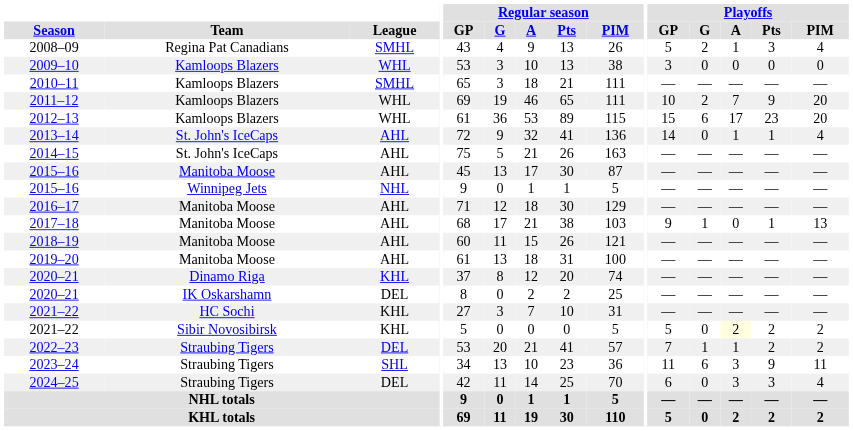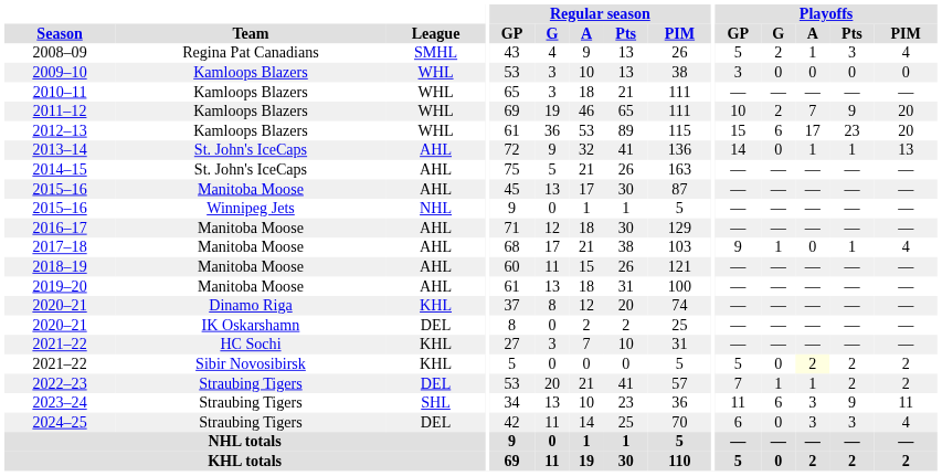 <table border="0" cellpadding="1" cellspacing="0" style="text-align:center; width:60em">
 <tr bgcolor="#e0e0e0">
 <th colspan="3" bgcolor="#ffffff"></th>
 <th rowspan="99" bgcolor="#ffffff"></th>
 <th colspan="5"><a href='#'>Regular season</a></th>
 <th rowspan="99" bgcolor="#ffffff"></th>
 <th colspan="5"><a href='#'>Playoffs</a></th>
 </tr>
 <tr bgcolor="#e0e0e0">
 <th><a href='#'>Season</a></th>
 <th>Team</th>
 <th>League</th>
 <th>GP</th>
 <th><a href='#'>G</a></th>
 <th><a href='#'>A</a></th>
 <th><a href='#'>Pts</a></th>
 <th><a href='#'>PIM</a></th>
 <th>GP</th>
 <th>G</th>
 <th>A</th>
 <th>Pts</th>
 <th>PIM</th>
 </tr>
 <tr>
 <td>2008–09</td>
 <td>Regina Pat Canadians</td>
 <td><a href='#'>SMHL</a></td>
 <td>43</td>
 <td>4</td>
 <td>9</td>
 <td>13</td>
 <td>26</td>
 <td>5</td>
 <td>2</td>
 <td>1</td>
 <td>3</td>
 <td>4</td>
 </tr>
 <tr bgcolor="#f0f0f0">
 <td><a href='#'>2009–10</a></td>
 <td><a href='#'>Kamloops Blazers</a></td>
 <td><a href='#'>WHL</a></td>
 <td>53</td>
 <td>3</td>
 <td>10</td>
 <td>13</td>
 <td>38</td>
 <td>3</td>
 <td>0</td>
 <td>0</td>
 <td>0</td>
 <td>0</td>
 </tr>
 <tr>
 <td><a href='#'>2010–11</a></td>
 <td>Kamloops Blazers</td>
-<td><a href='#'>SMHL</a></td>
+<td>WHL</td>
 <td>65</td>
 <td>3</td>
 <td>18</td>
 <td>21</td>
 <td>111</td>
 <td>—</td>
 <td>—</td>
 <td>—</td>
 <td>—</td>
 <td>—</td>
 </tr>
 <tr bgcolor="#f0f0f0">
 <td><a href='#'>2011–12</a></td>
 <td>Kamloops Blazers</td>
 <td>WHL</td>
 <td>69</td>
 <td>19</td>
 <td>46</td>
 <td>65</td>
 <td>111</td>
 <td>10</td>
 <td>2</td>
 <td>7</td>
 <td>9</td>
 <td>20</td>
 </tr>
 <tr>
 <td><a href='#'>2012–13</a></td>
 <td>Kamloops Blazers</td>
 <td>WHL</td>
 <td>61</td>
 <td>36</td>
 <td>53</td>
 <td>89</td>
 <td>115</td>
 <td>15</td>
 <td>6</td>
 <td>17</td>
 <td>23</td>
 <td>20</td>
 </tr>
 <tr bgcolor="#f0f0f0">
 <td><a href='#'>2013–14</a></td>
 <td><a href='#'>St. John's IceCaps</a></td>
 <td><a href='#'>AHL</a></td>
 <td>72</td>
 <td>9</td>
 <td>32</td>
 <td>41</td>
 <td>136</td>
 <td>14</td>
 <td>0</td>
 <td>1</td>
 <td>1</td>
-<td>4</td>
+<td>13</td>
 </tr>
 <tr>
 <td><a href='#'>2014–15</a></td>
 <td>St. John's IceCaps</td>
 <td>AHL</td>
 <td>75</td>
 <td>5</td>
 <td>21</td>
 <td>26</td>
 <td>163</td>
 <td>—</td>
 <td>—</td>
 <td>—</td>
 <td>—</td>
 <td>—</td>
 </tr>
 <tr bgcolor="#f0f0f0">
 <td><a href='#'>2015–16</a></td>
 <td><a href='#'>Manitoba Moose</a></td>
 <td>AHL</td>
 <td>45</td>
 <td>13</td>
 <td>17</td>
 <td>30</td>
 <td>87</td>
 <td>—</td>
 <td>—</td>
 <td>—</td>
 <td>—</td>
 <td>—</td>
 </tr>
 <tr>
 <td><a href='#'>2015–16</a></td>
 <td><a href='#'>Winnipeg Jets</a></td>
 <td><a href='#'>NHL</a></td>
 <td>9</td>
 <td>0</td>
 <td>1</td>
 <td>1</td>
 <td>5</td>
 <td>—</td>
 <td>—</td>
 <td>—</td>
 <td>—</td>
 <td>—</td>
 </tr>
 <tr bgcolor="#f0f0f0">
 <td><a href='#'>2016–17</a></td>
 <td>Manitoba Moose</td>
 <td>AHL</td>
 <td>71</td>
 <td>12</td>
 <td>18</td>
 <td>30</td>
 <td>129</td>
 <td>—</td>
 <td>—</td>
 <td>—</td>
 <td>—</td>
 <td>—</td>
 </tr>
 <tr>
 <td><a href='#'>2017–18</a></td>
 <td>Manitoba Moose</td>
 <td>AHL</td>
 <td>68</td>
 <td>17</td>
 <td>21</td>
 <td>38</td>
 <td>103</td>
 <td>9</td>
 <td>1</td>
 <td>0</td>
 <td>1</td>
-<td>13</td>
+<td>4</td>
 </tr>
 <tr bgcolor="#f0f0f0">
 <td><a href='#'>2018–19</a></td>
 <td>Manitoba Moose</td>
 <td>AHL</td>
 <td>60</td>
 <td>11</td>
 <td>15</td>
 <td>26</td>
 <td>121</td>
 <td>—</td>
 <td>—</td>
 <td>—</td>
 <td>—</td>
 <td>—</td>
 </tr>
 <tr>
 <td><a href='#'>2019–20</a></td>
 <td>Manitoba Moose</td>
 <td>AHL</td>
 <td>61</td>
 <td>13</td>
 <td>18</td>
 <td>31</td>
 <td>100</td>
 <td>—</td>
 <td>—</td>
 <td>—</td>
 <td>—</td>
 <td>—</td>
 </tr>
 <tr bgcolor="#f0f0f0">
 <td><a href='#'>2020–21</a></td>
 <td><a href='#'>Dinamo Riga</a></td>
 <td><a href='#'>KHL</a></td>
 <td>37</td>
 <td>8</td>
 <td>12</td>
 <td>20</td>
 <td>74</td>
 <td>—</td>
 <td>—</td>
 <td>—</td>
 <td>—</td>
 <td>—</td>
 </tr>
 <tr>
 <td><a href='#'>2020–21</a></td>
 <td><a href='#'>IK Oskarshamn</a></td>
 <td>DEL</td>
 <td>8</td>
 <td>0</td>
 <td>2</td>
 <td>2</td>
 <td>25</td>
 <td>—</td>
 <td>—</td>
 <td>—</td>
 <td>—</td>
 <td>—</td>
 </tr>
 <tr bgcolor="#f0f0f0">
 <td><a href='#'>2021–22</a></td>
 <td><a href='#'>HC Sochi</a></td>
 <td>KHL</td>
 <td>27</td>
 <td>3</td>
 <td>7</td>
 <td>10</td>
 <td>31</td>
 <td>—</td>
 <td>—</td>
 <td>—</td>
 <td>—</td>
 <td>—</td>
 </tr>
 <tr>
 <td>2021–22</td>
 <td><a href='#'>Sibir Novosibirsk</a></td>
 <td>KHL</td>
 <td>5</td>
 <td>0</td>
 <td>0</td>
 <td>0</td>
 <td>5</td>
 <td>5</td>
 <td>0</td>
 <td style="background: lightyellow;">2</td>
 <td>2</td>
 <td>2</td>
 </tr>
 <tr bgcolor="#f0f0f0">
 <td><a href='#'>2022–23</a></td>
 <td><a href='#'>Straubing Tigers</a></td>
 <td><a href='#'>DEL</a></td>
 <td>53</td>
 <td>20</td>
 <td>21</td>
 <td>41</td>
 <td>57</td>
 <td>7</td>
 <td>1</td>
 <td>1</td>
 <td>2</td>
 <td>2</td>
 </tr>
 <tr>
 <td><a href='#'>2023–24</a></td>
 <td>Straubing Tigers</td>
 <td><a href='#'>SHL</a></td>
 <td>34</td>
 <td>13</td>
 <td>10</td>
 <td>23</td>
 <td>36</td>
 <td>11</td>
 <td>6</td>
 <td>3</td>
 <td>9</td>
 <td>11</td>
 </tr>
 <tr bgcolor="#f0f0f0">
 <td><a href='#'>2024–25</a></td>
 <td>Straubing Tigers</td>
 <td>DEL</td>
 <td>42</td>
 <td>11</td>
 <td>14</td>
 <td>25</td>
 <td>70</td>
 <td>6</td>
 <td>0</td>
 <td>3</td>
 <td>3</td>
 <td>4</td>
 </tr>
 <tr bgcolor="#e0e0e0">
 <th colspan="3">NHL totals</th>
 <th>9</th>
 <th>0</th>
 <th>1</th>
 <th>1</th>
 <th>5</th>
 <th>—</th>
 <th>—</th>
 <th>—</th>
 <th>—</th>
 <th>—</th>
 </tr>
 <tr bgcolor="#e0e0e0">
 <th colspan="3">KHL totals</th>
 <th>69</th>
 <th>11</th>
 <th>19</th>
 <th>30</th>
 <th>110</th>
 <th>5</th>
 <th>0</th>
 <th>2</th>
 <th>2</th>
 <th>2</th>
 </tr>
 </table>
